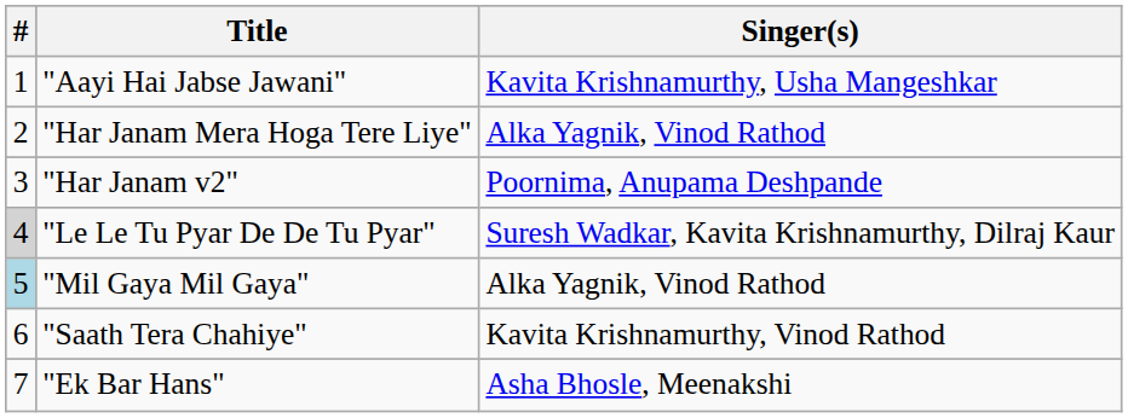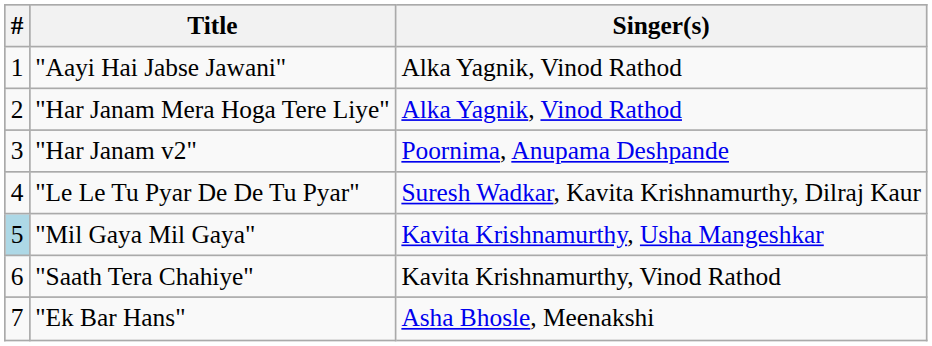 <table class="wikitable" style="font-size:95%;">
 <tr>
 <th>#</th>
 <th>Title</th>
 <th>Singer(s)</th>
 </tr>
 <tr>
 <td>1</td>
 <td>"Aayi Hai Jabse Jawani"</td>
-<td><a href='#'>Kavita Krishnamurthy</a>, <a href='#'>Usha Mangeshkar</a></td>
+<td>Alka Yagnik, Vinod Rathod</td>
 </tr>
 <tr>
 <td>2</td>
 <td>"Har Janam Mera Hoga Tere Liye"</td>
 <td><a href='#'>Alka Yagnik</a>, <a href='#'>Vinod Rathod</a></td>
 </tr>
 <tr>
 <td>3</td>
 <td>"Har Janam v2"</td>
 <td><a href='#'>Poornima</a>, <a href='#'>Anupama Deshpande</a></td>
 </tr>
 <tr>
-<td style="background: lightgrey;">4</td>
+<td>4</td>
 <td>"Le Le Tu Pyar De De Tu Pyar"</td>
 <td><a href='#'>Suresh Wadkar</a>, Kavita Krishnamurthy, Dilraj Kaur</td>
 </tr>
 <tr>
 <td style="background: lightblue;">5</td>
 <td>"Mil Gaya Mil Gaya"</td>
-<td>Alka Yagnik, Vinod Rathod</td>
+<td><a href='#'>Kavita Krishnamurthy</a>, <a href='#'>Usha Mangeshkar</a></td>
 </tr>
 <tr>
 <td>6</td>
 <td>"Saath Tera Chahiye"</td>
 <td>Kavita Krishnamurthy, Vinod Rathod</td>
 </tr>
 <tr>
 <td>7</td>
 <td>"Ek Bar Hans"</td>
 <td><a href='#'>Asha Bhosle</a>, Meenakshi</td>
 </tr>
 </table>
